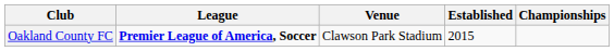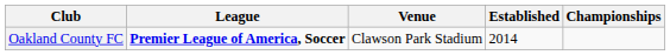 <table class="wikitable">
 <tr>
 <th scope="col">Club</th>
 <th scope="col">League</th>
 <th scope="col">Venue</th>
 <th scope="col">Established</th>
 <th scope="col">Championships</th>
 </tr>
 <tr>
 <th scope="row" style="font-weight: normal;"><a href='#'>Oakland County FC</a></th>
 <td><strong><a href='#'>Premier League of America</a>, Soccer</strong></td>
 <td>Clawson Park Stadium</td>
-<td>2015</td>
+<td>2014</td>
 <td></td>
 </tr>
 </table>
